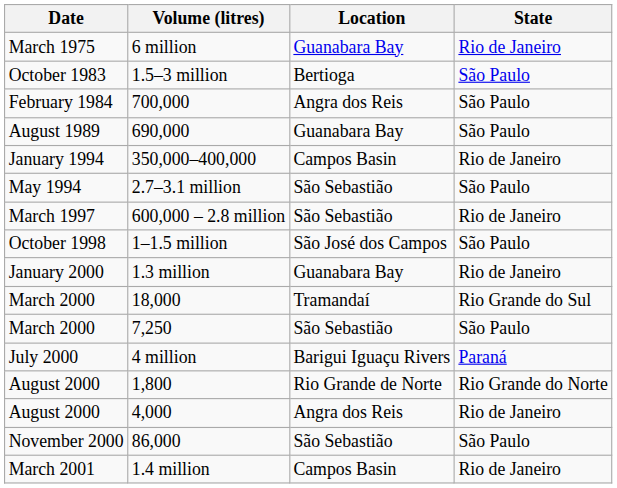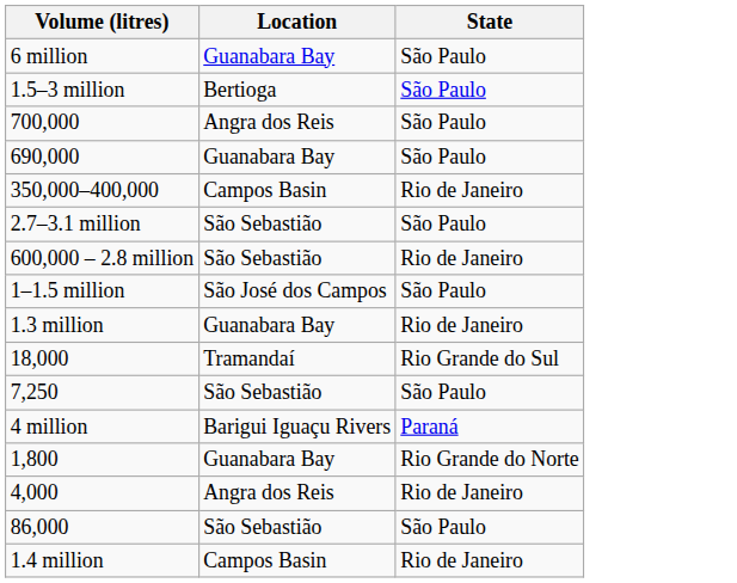 <table class="wikitable">
 <tr>
-<th>Date</th>
 <th>Volume (litres)</th>
 <th>Location</th>
 <th>State</th>
 </tr>
 <tr>
-<td>March 1975</td>
 <td>6 million</td>
 <td><a href='#'>Guanabara Bay</a></td>
-<td><a href='#'>Rio de Janeiro</a></td>
+<td>São Paulo</td>
 </tr>
 <tr>
-<td>October 1983</td>
 <td>1.5–3 million</td>
 <td>Bertioga</td>
 <td><a href='#'>São Paulo</a></td>
 </tr>
 <tr>
-<td>February 1984</td>
 <td>700,000</td>
 <td>Angra dos Reis</td>
 <td>São Paulo</td>
 </tr>
 <tr>
-<td>August 1989</td>
 <td>690,000</td>
 <td>Guanabara Bay</td>
 <td>São Paulo</td>
 </tr>
 <tr>
-<td>January 1994</td>
 <td>350,000–400,000</td>
 <td>Campos Basin</td>
 <td>Rio de Janeiro</td>
 </tr>
 <tr>
-<td>May 1994</td>
 <td>2.7–3.1 million</td>
 <td>São Sebastião</td>
 <td>São Paulo</td>
 </tr>
 <tr>
-<td>March 1997</td>
 <td>600,000 – 2.8 million</td>
 <td>São Sebastião</td>
 <td>Rio de Janeiro</td>
 </tr>
 <tr>
-<td>October 1998</td>
 <td>1–1.5 million</td>
 <td>São José dos Campos</td>
 <td>São Paulo</td>
 </tr>
 <tr>
-<td>January 2000</td>
 <td>1.3 million</td>
 <td>Guanabara Bay</td>
 <td>Rio de Janeiro</td>
 </tr>
 <tr>
-<td>March 2000</td>
 <td>18,000</td>
 <td>Tramandaí</td>
 <td>Rio Grande do Sul</td>
 </tr>
 <tr>
-<td>March 2000</td>
 <td>7,250</td>
 <td>São Sebastião</td>
 <td>São Paulo</td>
 </tr>
 <tr>
-<td>July 2000</td>
 <td>4 million</td>
 <td>Barigui Iguaçu Rivers</td>
 <td><a href='#'>Paraná</a></td>
 </tr>
 <tr>
-<td>August 2000</td>
 <td>1,800</td>
-<td>Rio Grande de Norte</td>
+<td>Guanabara Bay</td>
 <td>Rio Grande do Norte</td>
 </tr>
 <tr>
-<td>August 2000</td>
 <td>4,000</td>
 <td>Angra dos Reis</td>
 <td>Rio de Janeiro</td>
 </tr>
 <tr>
-<td>November 2000</td>
 <td>86,000</td>
 <td>São Sebastião</td>
 <td>São Paulo</td>
 </tr>
 <tr>
-<td>March 2001</td>
 <td>1.4 million</td>
 <td>Campos Basin</td>
 <td>Rio de Janeiro</td>
 </tr>
 </table>
